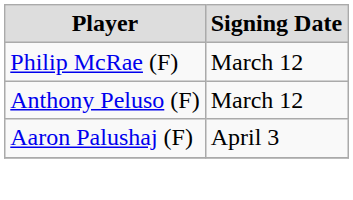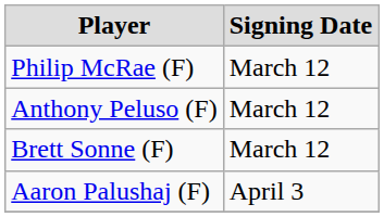 <table class="wikitable">
 <tr align="center"  bgcolor="#dddddd">
 <td><strong>Player</strong></td>
 <td><strong>Signing Date</strong></td>
 </tr>
 <tr>
 <td><a href='#'>Philip McRae</a> (F)</td>
 <td>March 12</td>
 </tr>
 <tr>
 <td><a href='#'>Anthony Peluso</a> (F)</td>
 <td>March 12</td>
 </tr>
 <tr>
+<td><a href='#'>Brett Sonne</a> (F)</td>
+<td>March 12</td>
+</tr>
+<tr>
 <td><a href='#'>Aaron Palushaj</a> (F)</td>
 <td>April 3</td>
 </tr>
 <tr>
 </tr>
 </table>
